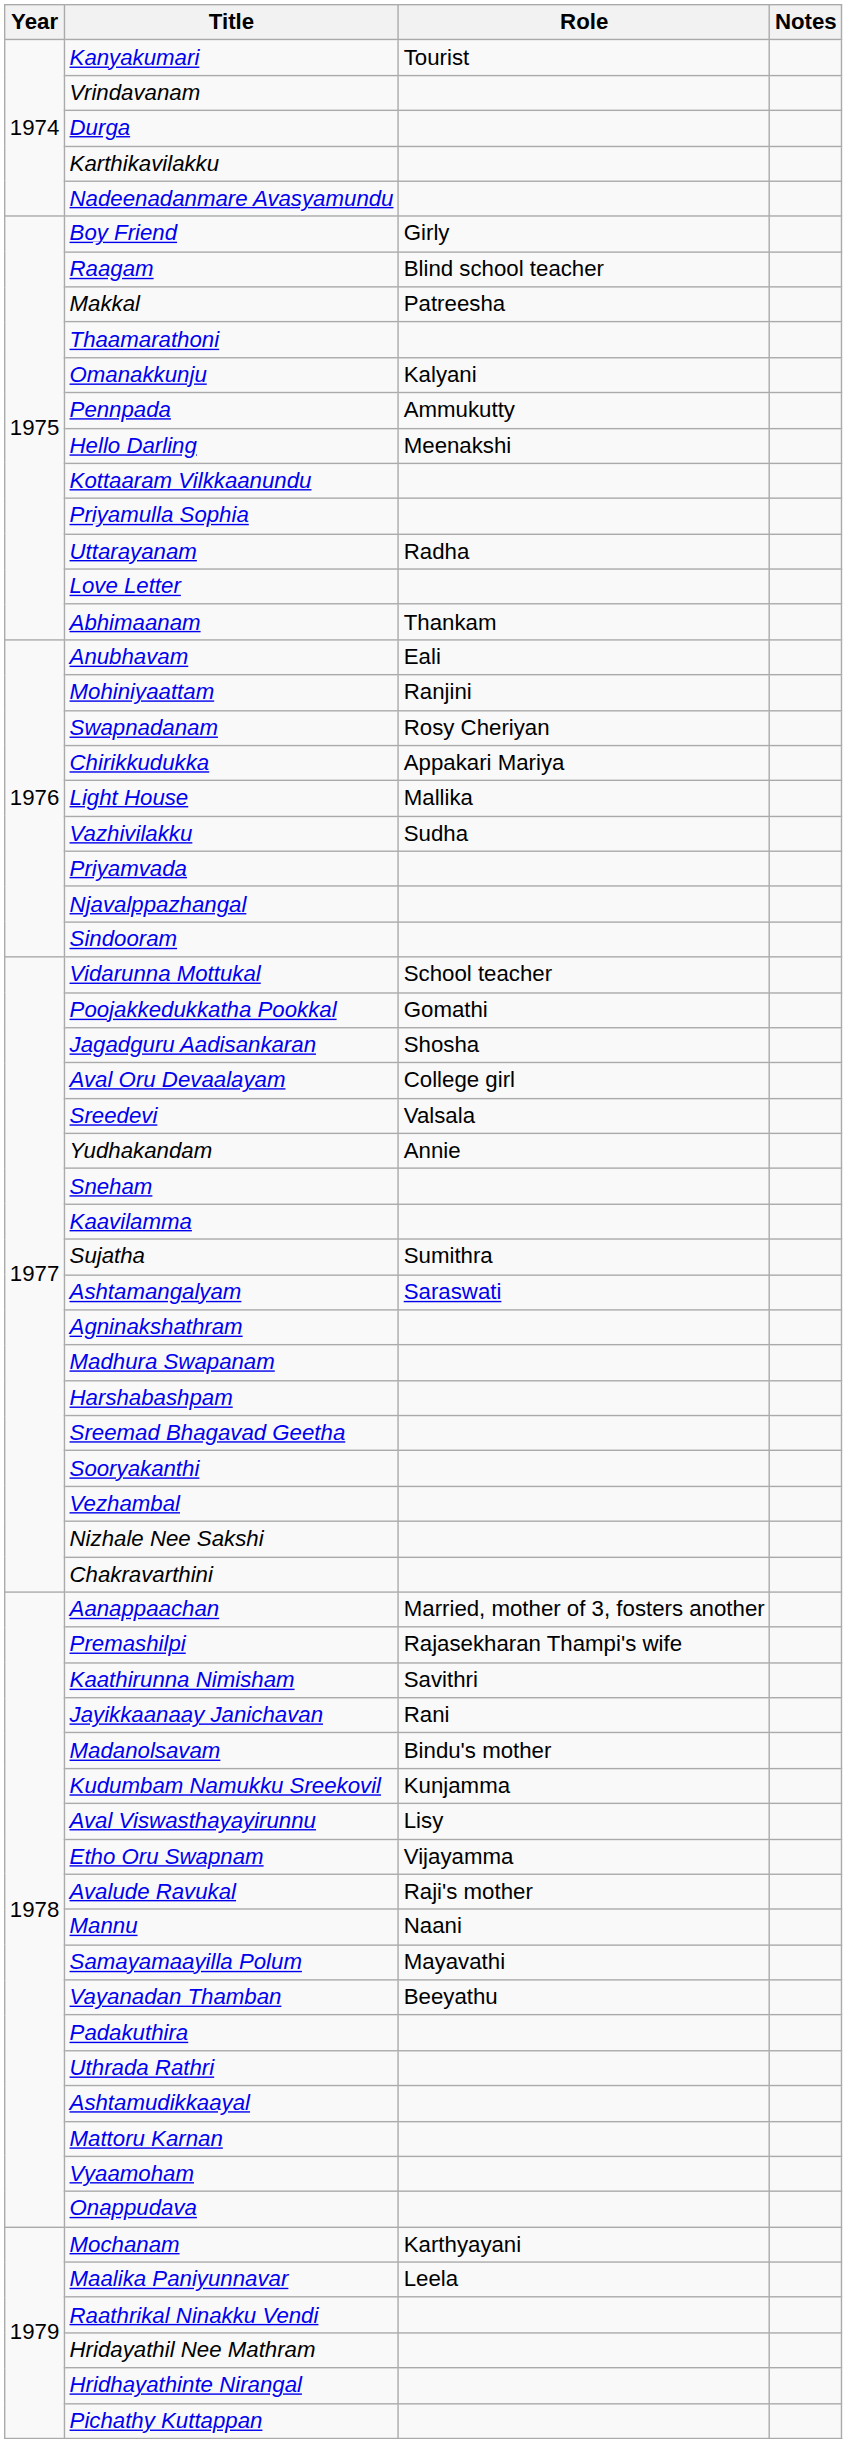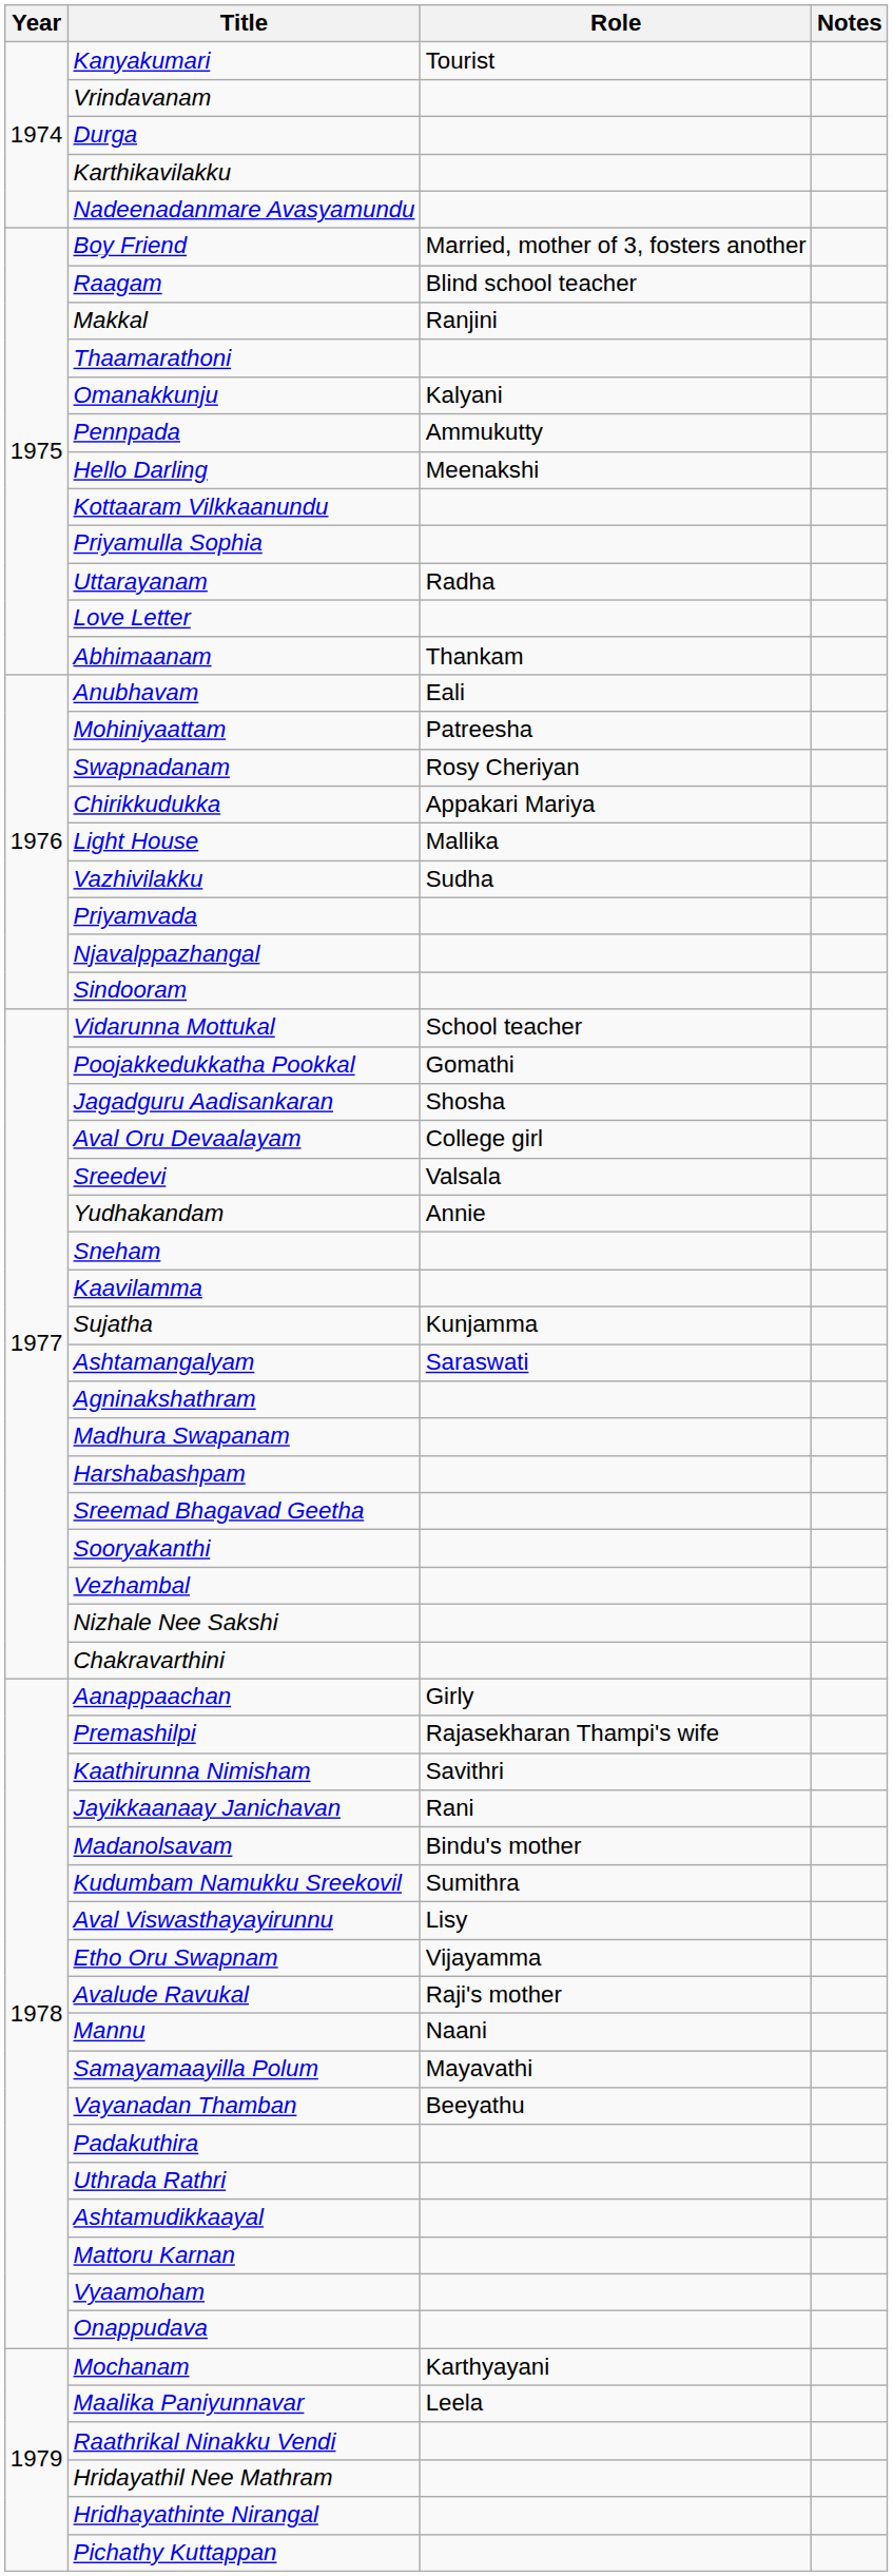 <table class="wikitable sortable">
 <tr>
 <th scope="col">Year</th>
 <th scope="col">Title</th>
 <th scope="col">Role</th>
 <th scope="col" class="unsortable">Notes</th>
 </tr>
 <tr>
 <td rowspan=5>1974</td>
 <td><em><a href='#'>Kanyakumari</a></em></td>
 <td>Tourist</td>
 <td></td>
 </tr>
 <tr>
 <td><em>Vrindavanam</em></td>
 <td></td>
 <td></td>
 </tr>
 <tr>
 <td><em><a href='#'>Durga</a></em></td>
 <td></td>
 <td></td>
 </tr>
 <tr>
 <td><em>Karthikavilakku</em></td>
 <td></td>
 <td></td>
 </tr>
 <tr>
 <td><em><a href='#'>Nadeenadanmare Avasyamundu</a></em></td>
 <td></td>
 <td></td>
 </tr>
 <tr>
 <td rowspan=12>1975</td>
 <td><em><a href='#'>Boy Friend</a></em></td>
-<td>Girly</td>
+<td>Married, mother of 3, fosters another</td>
 <td></td>
 </tr>
 <tr>
 <td><em><a href='#'>Raagam</a></em></td>
 <td>Blind school teacher</td>
 <td></td>
 </tr>
 <tr>
 <td><em>Makkal</em></td>
-<td>Patreesha</td>
+<td>Ranjini</td>
 <td></td>
 </tr>
 <tr>
 <td><em><a href='#'>Thaamarathoni</a></em></td>
 <td></td>
 <td></td>
 </tr>
 <tr>
 <td><em><a href='#'>Omanakkunju</a></em></td>
 <td>Kalyani</td>
 <td></td>
 </tr>
 <tr>
 <td><em><a href='#'>Pennpada</a></em></td>
 <td>Ammukutty</td>
 <td></td>
 </tr>
 <tr>
 <td><em><a href='#'>Hello Darling</a></em></td>
 <td>Meenakshi</td>
 <td></td>
 </tr>
 <tr>
 <td><em><a href='#'>Kottaaram Vilkkaanundu</a></em></td>
 <td></td>
 <td></td>
 </tr>
 <tr>
 <td><em><a href='#'>Priyamulla Sophia</a></em></td>
 <td></td>
 <td></td>
 </tr>
 <tr>
 <td><em><a href='#'>Uttarayanam</a></em></td>
 <td>Radha</td>
 <td></td>
 </tr>
 <tr>
 <td><em><a href='#'>Love Letter</a></em></td>
 <td></td>
 <td></td>
 </tr>
 <tr>
 <td><em><a href='#'>Abhimaanam</a></em></td>
 <td>Thankam</td>
 <td></td>
 </tr>
 <tr>
 <td rowspan=9>1976</td>
 <td><em><a href='#'>Anubhavam</a></em></td>
 <td>Eali</td>
 <td></td>
 </tr>
 <tr>
 <td><em><a href='#'>Mohiniyaattam</a></em></td>
-<td>Ranjini</td>
+<td>Patreesha</td>
 <td></td>
 </tr>
 <tr>
 <td><em><a href='#'>Swapnadanam</a></em></td>
 <td>Rosy Cheriyan</td>
 <td></td>
 </tr>
 <tr>
 <td><em><a href='#'>Chirikkudukka</a></em></td>
 <td>Appakari Mariya</td>
 <td></td>
 </tr>
 <tr>
 <td><em><a href='#'>Light House</a></em></td>
 <td>Mallika</td>
 <td></td>
 </tr>
 <tr>
 <td><em><a href='#'>Vazhivilakku</a></em></td>
 <td>Sudha</td>
 <td></td>
 </tr>
 <tr>
 <td><em><a href='#'>Priyamvada</a></em></td>
 <td></td>
 <td></td>
 </tr>
 <tr>
 <td><em><a href='#'>Njavalppazhangal</a></em></td>
 <td></td>
 <td></td>
 </tr>
 <tr>
 <td><em><a href='#'>Sindooram</a></em></td>
 <td></td>
 <td></td>
 </tr>
 <tr>
 <td rowspan=18>1977</td>
 <td><em><a href='#'>Vidarunna Mottukal</a></em></td>
 <td>School teacher</td>
 <td></td>
 </tr>
 <tr>
 <td><em><a href='#'>Poojakkedukkatha Pookkal</a></em></td>
 <td>Gomathi</td>
 <td></td>
 </tr>
 <tr>
 <td><em><a href='#'>Jagadguru Aadisankaran</a></em></td>
 <td>Shosha</td>
 <td></td>
 </tr>
 <tr>
 <td><em><a href='#'>Aval Oru Devaalayam</a></em></td>
 <td>College girl</td>
 <td></td>
 </tr>
 <tr>
 <td><em><a href='#'>Sreedevi</a></em></td>
 <td>Valsala</td>
 <td></td>
 </tr>
 <tr>
 <td><em>Yudhakandam</em></td>
 <td>Annie</td>
 <td></td>
 </tr>
 <tr>
 <td><em><a href='#'>Sneham</a></em></td>
 <td></td>
 <td></td>
 </tr>
 <tr>
 <td><em><a href='#'>Kaavilamma</a></em></td>
 <td></td>
 <td></td>
 </tr>
 <tr>
 <td><em>Sujatha</em></td>
-<td>Sumithra</td>
+<td>Kunjamma</td>
 <td></td>
 </tr>
 <tr>
 <td><em><a href='#'>Ashtamangalyam</a></em></td>
 <td><a href='#'>Saraswati</a></td>
 <td></td>
 </tr>
 <tr>
 <td><em><a href='#'>Agninakshathram</a></em></td>
 <td></td>
 <td></td>
 </tr>
 <tr>
 <td><em><a href='#'>Madhura Swapanam</a></em></td>
 <td></td>
 <td></td>
 </tr>
 <tr>
 <td><em><a href='#'>Harshabashpam</a></em></td>
 <td></td>
 <td></td>
 </tr>
 <tr>
 <td><em><a href='#'>Sreemad Bhagavad Geetha</a></em></td>
 <td></td>
 <td></td>
 </tr>
 <tr>
 <td><em><a href='#'>Sooryakanthi</a></em></td>
 <td></td>
 <td></td>
 </tr>
 <tr>
 <td><em><a href='#'>Vezhambal</a></em></td>
 <td></td>
 <td></td>
 </tr>
 <tr>
 <td><em>Nizhale Nee Sakshi</em></td>
 <td></td>
 <td></td>
 </tr>
 <tr>
 <td><em>Chakravarthini</em></td>
 <td></td>
 <td></td>
 </tr>
 <tr>
 <td rowspan=18>1978</td>
 <td><em><a href='#'>Aanappaachan</a></em></td>
-<td>Married, mother of 3, fosters another</td>
+<td>Girly</td>
 <td></td>
 </tr>
 <tr>
 <td><em><a href='#'>Premashilpi</a></em></td>
 <td>Rajasekharan Thampi's wife</td>
 <td></td>
 </tr>
 <tr>
 <td><em><a href='#'>Kaathirunna Nimisham</a></em></td>
 <td>Savithri</td>
 <td></td>
 </tr>
 <tr>
 <td><em><a href='#'>Jayikkaanaay Janichavan</a></em></td>
 <td>Rani</td>
 <td></td>
 </tr>
 <tr>
 <td><em><a href='#'>Madanolsavam</a></em></td>
 <td>Bindu's mother</td>
 <td></td>
 </tr>
 <tr>
 <td><em><a href='#'>Kudumbam Namukku Sreekovil</a></em></td>
-<td>Kunjamma</td>
+<td>Sumithra</td>
 <td></td>
 </tr>
 <tr>
 <td><em><a href='#'>Aval Viswasthayayirunnu</a></em></td>
 <td>Lisy</td>
 <td></td>
 </tr>
 <tr>
 <td><em><a href='#'>Etho Oru Swapnam</a></em></td>
 <td>Vijayamma</td>
 <td></td>
 </tr>
 <tr>
 <td><em><a href='#'>Avalude Ravukal</a></em></td>
 <td>Raji's mother</td>
 <td></td>
 </tr>
 <tr>
 <td><em><a href='#'>Mannu</a></em></td>
 <td>Naani</td>
 <td></td>
 </tr>
 <tr>
 <td><em><a href='#'>Samayamaayilla Polum</a></em></td>
 <td>Mayavathi</td>
 <td></td>
 </tr>
 <tr>
 <td><em><a href='#'>Vayanadan Thamban</a></em></td>
 <td>Beeyathu</td>
 <td></td>
 </tr>
 <tr>
 <td><em><a href='#'>Padakuthira</a></em></td>
 <td></td>
 <td></td>
 </tr>
 <tr>
 <td><em><a href='#'>Uthrada Rathri</a></em></td>
 <td></td>
 <td></td>
 </tr>
 <tr>
 <td><em><a href='#'>Ashtamudikkaayal</a></em></td>
 <td></td>
 <td></td>
 </tr>
 <tr>
 <td><em><a href='#'>Mattoru Karnan</a></em></td>
 <td></td>
 <td></td>
 </tr>
 <tr>
 <td><em><a href='#'>Vyaamoham</a></em></td>
 <td></td>
 <td></td>
 </tr>
 <tr>
 <td><em><a href='#'>Onappudava</a></em></td>
 <td></td>
 <td></td>
 </tr>
 <tr>
 <td rowspan=6>1979</td>
 <td><em><a href='#'>Mochanam</a></em></td>
 <td>Karthyayani</td>
 <td></td>
 </tr>
 <tr>
 <td><em><a href='#'>Maalika Paniyunnavar</a></em></td>
 <td>Leela</td>
 <td></td>
 </tr>
 <tr>
 <td><em><a href='#'>Raathrikal Ninakku Vendi</a></em></td>
 <td></td>
 <td></td>
 </tr>
 <tr>
 <td><em>Hridayathil Nee Mathram</em></td>
 <td></td>
 <td></td>
 </tr>
 <tr>
 <td><em><a href='#'>Hridhayathinte Nirangal</a></em></td>
 <td></td>
 <td></td>
 </tr>
 <tr>
 <td><em><a href='#'>Pichathy Kuttappan</a></em></td>
 <td></td>
 <td></td>
 </tr>
 <tr>
 </tr>
 </table>
